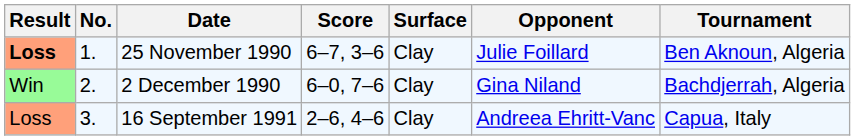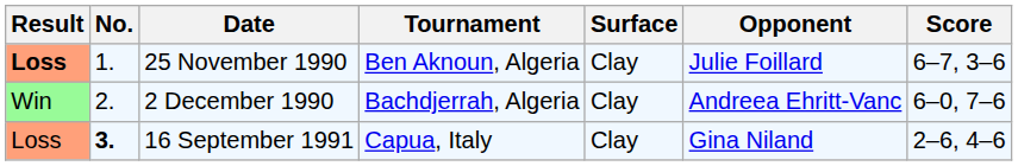 <table class="sortable wikitable" style=font-size:97%>
 <tr>
 <th>Result</th>
 <th>No.</th>
 <th>Date</th>
-<th>Score</th>
+<th>Tournament</th>
 <th>Surface</th>
 <th>Opponent</th>
-<th>Tournament</th>
+<th>Score</th>
 </tr>
 <tr style="background:#f0f8ff;">
 <td style="background:#ffa07a;"><strong>Loss</strong></td>
 <td>1.</td>
 <td>25 November 1990</td>
-<td>6–7, 3–6</td>
+<td><a href='#'>Ben Aknoun</a>, Algeria</td>
 <td>Clay</td>
 <td> <a href='#'>Julie Foillard</a></td>
-<td><a href='#'>Ben Aknoun</a>, Algeria</td>
+<td>6–7, 3–6</td>
 </tr>
 <tr style="background:#f0f8ff;">
 <td style="background:#98fb98;">Win</td>
 <td>2.</td>
 <td>2 December 1990</td>
+<td><a href='#'>Bachdjerrah</a>, Algeria</td>
+<td>Clay</td>
+<td> <a href='#'>Andreea Ehritt-Vanc</a></td>
 <td>6–0, 7–6</td>
-<td>Clay</td>
-<td> <a href='#'>Gina Niland</a></td>
-<td><a href='#'>Bachdjerrah</a>, Algeria</td>
 </tr>
 <tr bgcolor="#f0f8ff">
 <td style="background:#ffa07a;">Loss</td>
-<td>3.</td>
+<td><strong>3.</strong></td>
 <td>16 September 1991</td>
+<td><a href='#'>Capua</a>, Italy</td>
+<td>Clay</td>
+<td> <a href='#'>Gina Niland</a></td>
 <td>2–6, 4–6</td>
-<td>Clay</td>
-<td> <a href='#'>Andreea Ehritt-Vanc</a></td>
-<td><a href='#'>Capua</a>, Italy</td>
 </tr>
 </table>
